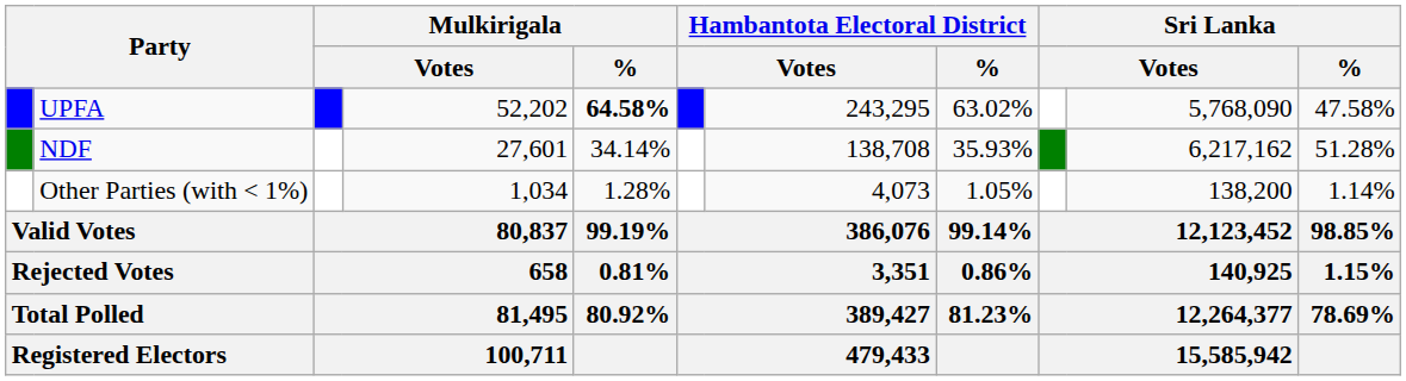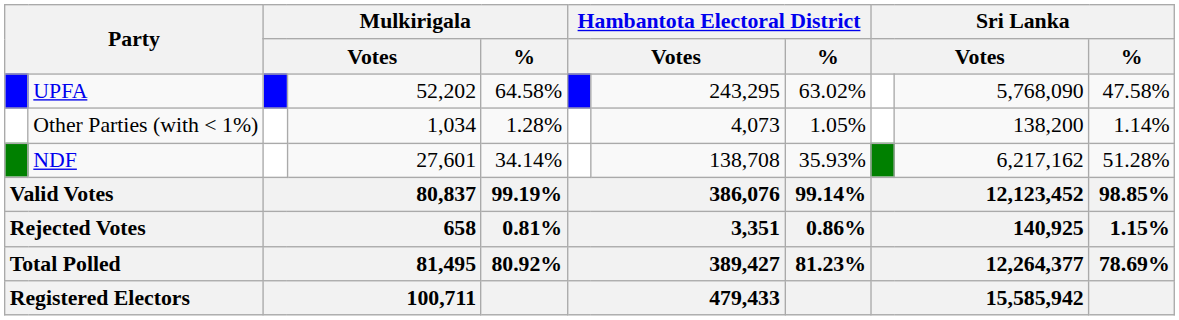 <table class="wikitable">
 <tr>
 <th colspan="2" width="144px"rowspan="2">Party</th>
 <th colspan="3" width="216px">Mulkirigala</th>
 <th colspan="3" width="216px"><a href='#'>Hambantota Electoral District</a></th>
 <th colspan="3" width="216px">Sri Lanka</th>
 </tr>
 <tr>
 <th colspan="2" width="144px">Votes</th>
 <th>%</th>
 <th colspan="2" width="144px">Votes</th>
 <th>%</th>
 <th colspan="2" width="144px">Votes</th>
 <th>%</th>
 </tr>
 <tr>
 <td style="background-color:blue;" width="10px"></td>
 <td style="text-align:left;"><a href='#'>UPFA</a></td>
 <td style="background-color:blue;" width="10px"></td>
 <td style="text-align:right;">52,202</td>
-<td style="text-align:right;"><strong>64.58%</strong></td>
+<td style="text-align:right;">64.58%</td>
 <td style="background-color:blue;" width="10px"></td>
 <td style="text-align:right;">243,295</td>
 <td style="text-align:right;">63.02%</td>
 <td style="background-color:white;" width="10px"></td>
 <td style="text-align:right;">5,768,090</td>
 <td style="text-align:right;">47.58%</td>
+</tr>
+<tr>
+<td style="background-color:white;" width="10px"></td>
+<td style="text-align:left;">Other Parties (with < 1%)</td>
+<td style="background-color:white;" width="10px"></td>
+<td style="text-align:right;">1,034</td>
+<td style="text-align:right;">1.28%</td>
+<td style="background-color:white;" width="10px"></td>
+<td style="text-align:right;">4,073</td>
+<td style="text-align:right;">1.05%</td>
+<td style="background-color:white;" width="10px"></td>
+<td style="text-align:right;">138,200</td>
+<td style="text-align:right;">1.14%</td>
 </tr>
 <tr>
 <td style="background-color:green;" width="10px"></td>
 <td style="text-align:left;"><a href='#'>NDF</a></td>
 <td style="background-color:white;" width="10px"></td>
 <td style="text-align:right;">27,601</td>
 <td style="text-align:right;">34.14%</td>
 <td style="background-color:white;" width="10px"></td>
 <td style="text-align:right;">138,708</td>
 <td style="text-align:right;">35.93%</td>
 <td style="background-color:green;" width="10px"></td>
 <td style="text-align:right;">6,217,162</td>
 <td style="text-align:right;">51.28%</td>
-</tr>
-<tr>
-<td style="background-color:white;" width="10px"></td>
-<td style="text-align:left;">Other Parties (with < 1%)</td>
-<td style="background-color:white;" width="10px"></td>
-<td style="text-align:right;">1,034</td>
-<td style="text-align:right;">1.28%</td>
-<td style="background-color:white;" width="10px"></td>
-<td style="text-align:right;">4,073</td>
-<td style="text-align:right;">1.05%</td>
-<td style="background-color:white;" width="10px"></td>
-<td style="text-align:right;">138,200</td>
-<td style="text-align:right;">1.14%</td>
 </tr>
 <tr>
 <th colspan="2" width="144px"style="text-align:left;">Valid Votes</th>
 <th style="text-align:right;"colspan="2" width="144px">80,837</th>
 <th style="text-align:right;">99.19%</th>
 <th style="text-align:right;"colspan="2" width="144px">386,076</th>
 <th style="text-align:right;">99.14%</th>
 <th style="text-align:right;"colspan="2" width="144px">12,123,452</th>
 <th style="text-align:right;">98.85%</th>
 </tr>
 <tr>
 <th colspan="2" width="144px"style="text-align:left;">Rejected Votes</th>
 <th style="text-align:right;"colspan="2" width="144px">658</th>
 <th style="text-align:right;">0.81%</th>
 <th style="text-align:right;"colspan="2" width="144px">3,351</th>
 <th style="text-align:right;">0.86%</th>
 <th style="text-align:right;"colspan="2" width="144px">140,925</th>
 <th style="text-align:right;">1.15%</th>
 </tr>
 <tr>
 <th colspan="2" width="144px"style="text-align:left;">Total Polled</th>
 <th style="text-align:right;"colspan="2" width="144px">81,495</th>
 <th style="text-align:right;">80.92%</th>
 <th style="text-align:right;"colspan="2" width="144px">389,427</th>
 <th style="text-align:right;">81.23%</th>
 <th style="text-align:right;"colspan="2" width="144px">12,264,377</th>
 <th style="text-align:right;">78.69%</th>
 </tr>
 <tr>
 <th colspan="2" width="144px"style="text-align:left;">Registered Electors</th>
 <th style="text-align:right;"colspan="2" width="144px">100,711</th>
 <th></th>
 <th style="text-align:right;"colspan="2" width="144px">479,433</th>
 <th></th>
 <th style="text-align:right;"colspan="2" width="144px">15,585,942</th>
 <th></th>
 </tr>
 </table>
